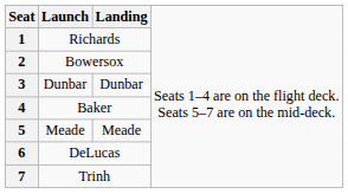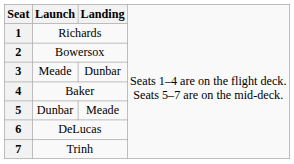 <table class="wikitable" style="text-align:center">
 <tr>
 <th>Seat</th>
 <th>Launch</th>
 <th>Landing</th>
 <td rowspan=8><br>Seats 1–4 are on the flight deck.<br>Seats 5–7 are on the mid-deck.</td>
 </tr>
 <tr>
 <th>1</th>
 <td colspan=2>Richards</td>
 </tr>
 <tr>
 <th>2</th>
 <td colspan=2>Bowersox</td>
 </tr>
 <tr>
 <th>3</th>
-<td>Dunbar</td>
+<td>Meade</td>
 <td>Dunbar</td>
 </tr>
 <tr>
 <th>4</th>
 <td colspan=2>Baker</td>
 </tr>
 <tr>
 <th>5</th>
-<td>Meade</td>
+<td>Dunbar</td>
 <td>Meade</td>
 </tr>
 <tr>
 <th>6</th>
 <td colspan=2>DeLucas</td>
 </tr>
 <tr>
 <th>7</th>
 <td colspan=2>Trinh</td>
 </tr>
 </table>
